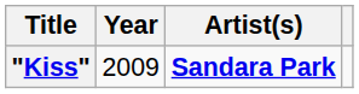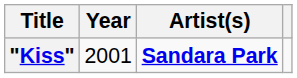 <table class="wikitable plainrowheaders">
 <tr>
 <th scope="col">Title</th>
 <th scope="col">Year</th>
 <th scope="col">Artist(s)</th>
 <th scope="col" class="unsortable"></th>
 </tr>
 <tr>
 <th scope="row">"<a href='#'>Kiss</a>"</th>
-<td>2009</td>
+<td>2001</td>
 <td><strong><a href='#'>Sandara Park</a></strong></td>
 <td style="text-align:center"></td>
 </tr>
 </table>
